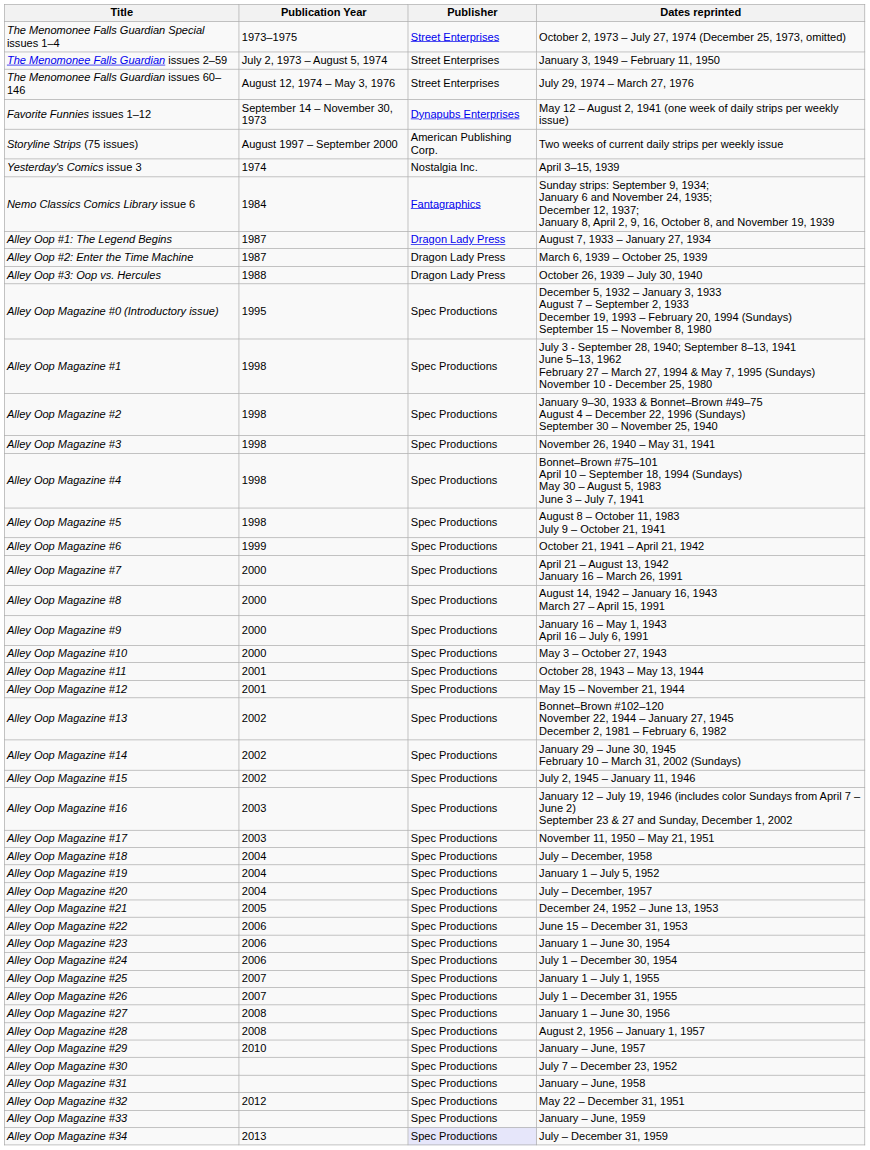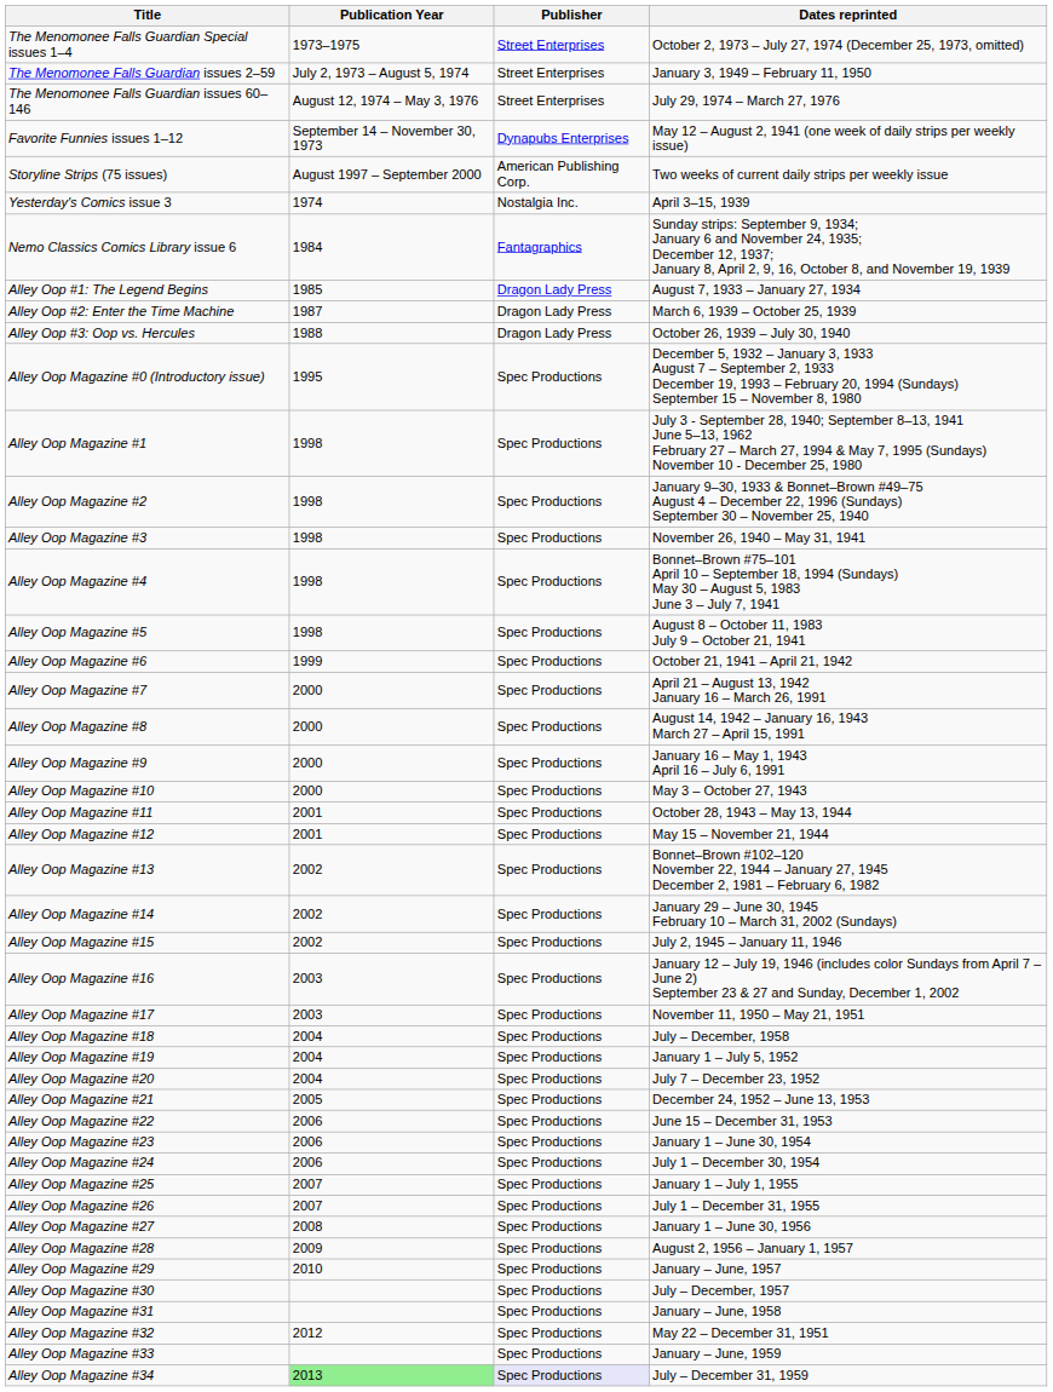 <table class="wikitable mw-collapsible mw-collapsed">
 <tr>
 <th>Title</th>
 <th>Publication Year</th>
 <th>Publisher</th>
 <th>Dates reprinted</th>
 </tr>
 <tr>
 <td><em>The Menomonee Falls Guardian Special</em> issues 1–4</td>
 <td>1973–1975</td>
 <td><a href='#'>Street Enterprises</a></td>
 <td>October 2, 1973 – July 27, 1974 (December 25, 1973, omitted)</td>
 </tr>
 <tr>
 <td><em><a href='#'>The Menomonee Falls Guardian</a></em> issues 2–59</td>
 <td>July 2, 1973 – August 5, 1974</td>
 <td>Street Enterprises</td>
 <td>January 3, 1949 – February 11, 1950</td>
 </tr>
 <tr>
 <td><em>The Menomonee Falls Guardian</em> issues 60–146</td>
 <td>August 12, 1974 – May 3, 1976</td>
 <td>Street Enterprises</td>
 <td>July 29, 1974 – March 27, 1976</td>
 </tr>
 <tr>
 <td><em>Favorite Funnies</em> issues 1–12</td>
 <td>September 14 – November 30, 1973</td>
 <td><a href='#'>Dynapubs Enterprises</a></td>
 <td>May 12 – August 2, 1941 (one week of daily strips per weekly issue)</td>
 </tr>
 <tr>
 <td><em>Storyline Strips</em> (75 issues)</td>
 <td>August 1997 – September 2000</td>
 <td>American Publishing Corp.</td>
 <td>Two weeks of current daily strips per weekly issue</td>
 </tr>
 <tr>
 <td><em>Yesterday's Comics</em> issue 3</td>
 <td>1974</td>
 <td>Nostalgia Inc.</td>
 <td>April 3–15, 1939</td>
 </tr>
 <tr>
 <td><em>Nemo Classics Comics Library</em> issue 6</td>
 <td>1984</td>
 <td><a href='#'>Fantagraphics</a></td>
 <td>Sunday strips: September 9, 1934;<br>January 6 and November 24, 1935;<br>December 12, 1937;<br>January 8, April 2, 9, 16, October 8, and November 19, 1939</td>
 </tr>
 <tr>
 <td><em>Alley Oop #1: The Legend Begins</em></td>
-<td>1987</td>
+<td>1985</td>
 <td><a href='#'>Dragon Lady Press</a></td>
 <td>August 7, 1933 – January 27, 1934</td>
 </tr>
 <tr>
 <td><em>Alley Oop #2: Enter the Time Machine</em></td>
 <td>1987</td>
 <td>Dragon Lady Press</td>
 <td>March 6, 1939 – October 25, 1939</td>
 </tr>
 <tr>
 <td><em>Alley Oop #3: Oop vs. Hercules</em></td>
 <td>1988</td>
 <td>Dragon Lady Press</td>
 <td>October 26, 1939 – July 30, 1940</td>
 </tr>
 <tr>
 <td><em>Alley Oop Magazine #0 (Introductory issue)</em></td>
 <td>1995</td>
 <td>Spec Productions</td>
 <td>December 5, 1932 – January 3, 1933<br>August 7 – September 2, 1933<br>December 19, 1993 – February 20, 1994 (Sundays)<br>September 15 – November 8, 1980</td>
 </tr>
 <tr>
 <td><em>Alley Oop Magazine #1</em></td>
 <td>1998</td>
 <td>Spec Productions</td>
 <td>July 3 - September 28, 1940; September 8–13, 1941<br>June 5–13, 1962<br>February 27 – March 27, 1994 & May 7, 1995 (Sundays)<br>November 10 - December 25, 1980</td>
 </tr>
 <tr>
 <td><em>Alley Oop Magazine #2</em></td>
 <td>1998</td>
 <td>Spec Productions</td>
 <td>January 9–30, 1933 & Bonnet–Brown #49–75<br>August 4 – December 22, 1996 (Sundays)<br>September 30 – November 25, 1940</td>
 </tr>
 <tr>
 <td><em>Alley Oop Magazine #3</em></td>
 <td>1998</td>
 <td>Spec Productions</td>
 <td>November 26, 1940 – May 31, 1941</td>
 </tr>
 <tr>
 <td><em>Alley Oop Magazine #4</em></td>
 <td>1998</td>
 <td>Spec Productions</td>
 <td>Bonnet–Brown #75–101<br>April 10 – September 18, 1994 (Sundays)<br>May 30 – August 5, 1983<br>June 3 – July 7, 1941</td>
 </tr>
 <tr>
 <td><em>Alley Oop Magazine #5</em></td>
 <td>1998</td>
 <td>Spec Productions</td>
 <td>August 8 – October 11, 1983<br>July 9 – October 21, 1941</td>
 </tr>
 <tr>
 <td><em>Alley Oop Magazine #6</em></td>
 <td>1999</td>
 <td>Spec Productions</td>
 <td>October 21, 1941 – April 21, 1942</td>
 </tr>
 <tr>
 <td><em>Alley Oop Magazine #7</em></td>
 <td>2000</td>
 <td>Spec Productions</td>
 <td>April 21 – August 13, 1942<br>January 16 – March 26, 1991</td>
 </tr>
 <tr>
 <td><em>Alley Oop Magazine #8</em></td>
 <td>2000</td>
 <td>Spec Productions</td>
 <td>August 14, 1942 – January 16, 1943<br>March 27 – April 15, 1991</td>
 </tr>
 <tr>
 <td><em>Alley Oop Magazine #9</em></td>
 <td>2000</td>
 <td>Spec Productions</td>
 <td>January 16 – May 1, 1943<br>April 16 – July 6, 1991</td>
 </tr>
 <tr>
 <td><em>Alley Oop Magazine #10</em></td>
 <td>2000</td>
 <td>Spec Productions</td>
 <td>May 3 – October 27, 1943</td>
 </tr>
 <tr>
 <td><em>Alley Oop Magazine #11</em></td>
 <td>2001</td>
 <td>Spec Productions</td>
 <td>October 28, 1943 – May 13, 1944</td>
 </tr>
 <tr>
 <td><em>Alley Oop Magazine #12</em></td>
 <td>2001</td>
 <td>Spec Productions</td>
 <td>May 15 – November 21, 1944</td>
 </tr>
 <tr>
 <td><em>Alley Oop Magazine #13</em></td>
 <td>2002</td>
 <td>Spec Productions</td>
 <td>Bonnet–Brown #102–120<br>November 22, 1944 – January 27, 1945<br>December 2, 1981 – February 6, 1982</td>
 </tr>
 <tr>
 <td><em>Alley Oop Magazine #14</em></td>
 <td>2002</td>
 <td>Spec Productions</td>
 <td>January 29 – June 30, 1945<br>February 10 – March 31, 2002 (Sundays)</td>
 </tr>
 <tr>
 <td><em>Alley Oop Magazine #15</em></td>
 <td>2002</td>
 <td>Spec Productions</td>
 <td>July 2, 1945 – January 11, 1946</td>
 </tr>
 <tr>
 <td><em>Alley Oop Magazine #16</em></td>
 <td>2003</td>
 <td>Spec Productions</td>
 <td>January 12 – July 19, 1946 (includes color Sundays from April 7 – June 2)<br>September 23 & 27 and Sunday, December 1, 2002</td>
 </tr>
 <tr>
 <td><em>Alley Oop Magazine #17</em></td>
 <td>2003</td>
 <td>Spec Productions</td>
 <td>November 11, 1950 – May 21, 1951</td>
 </tr>
 <tr>
 <td><em>Alley Oop Magazine #18</em></td>
 <td>2004</td>
 <td>Spec Productions</td>
 <td>July – December, 1958</td>
 </tr>
 <tr>
 <td><em>Alley Oop Magazine #19</em></td>
 <td>2004</td>
 <td>Spec Productions</td>
 <td>January 1 – July 5, 1952</td>
 </tr>
 <tr>
 <td><em>Alley Oop Magazine #20</em></td>
 <td>2004</td>
 <td>Spec Productions</td>
-<td>July – December, 1957</td>
+<td>July 7 – December 23, 1952</td>
 </tr>
 <tr>
 <td><em>Alley Oop Magazine #21</em></td>
 <td>2005</td>
 <td>Spec Productions</td>
 <td>December 24, 1952 – June 13, 1953</td>
 </tr>
 <tr>
 <td><em>Alley Oop Magazine #22</em></td>
 <td>2006</td>
 <td>Spec Productions</td>
 <td>June 15 – December 31, 1953</td>
 </tr>
 <tr>
 <td><em>Alley Oop Magazine #23</em></td>
 <td>2006</td>
 <td>Spec Productions</td>
 <td>January 1 – June 30, 1954</td>
 </tr>
 <tr>
 <td><em>Alley Oop Magazine #24</em></td>
 <td>2006</td>
 <td>Spec Productions</td>
 <td>July 1 – December 30, 1954</td>
 </tr>
 <tr>
 <td><em>Alley Oop Magazine #25</em></td>
 <td>2007</td>
 <td>Spec Productions</td>
 <td>January 1 – July 1, 1955</td>
 </tr>
 <tr>
 <td><em>Alley Oop Magazine #26</em></td>
 <td>2007</td>
 <td>Spec Productions</td>
 <td>July 1 – December 31, 1955</td>
 </tr>
 <tr>
 <td><em>Alley Oop Magazine #27</em></td>
 <td>2008</td>
 <td>Spec Productions</td>
 <td>January 1 – June 30, 1956</td>
 </tr>
 <tr>
 <td><em>Alley Oop Magazine #28</em></td>
-<td>2008</td>
+<td>2009</td>
 <td>Spec Productions</td>
 <td>August 2, 1956 – January 1, 1957</td>
 </tr>
 <tr>
 <td><em>Alley Oop Magazine #29</em></td>
 <td>2010</td>
 <td>Spec Productions</td>
 <td>January – June, 1957</td>
 </tr>
 <tr>
 <td><em>Alley Oop Magazine #30</em></td>
 <td></td>
 <td>Spec Productions</td>
-<td>July 7 – December 23, 1952</td>
+<td>July – December, 1957</td>
 </tr>
 <tr>
 <td><em>Alley Oop Magazine #31</em></td>
 <td></td>
 <td>Spec Productions</td>
 <td>January – June, 1958</td>
 </tr>
 <tr>
 <td><em>Alley Oop Magazine #32</em></td>
 <td>2012</td>
 <td>Spec Productions</td>
 <td>May 22 – December 31, 1951</td>
 </tr>
 <tr>
 <td><em>Alley Oop Magazine #33</em></td>
 <td></td>
 <td>Spec Productions</td>
 <td>January – June, 1959</td>
 </tr>
 <tr>
 <td><em>Alley Oop Magazine #34</em></td>
-<td>2013</td>
+<td style="background: lightgreen;">2013</td>
 <td style="background: lavender;">Spec Productions</td>
 <td>July – December 31, 1959</td>
 </tr>
 </table>
